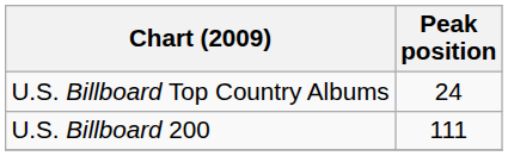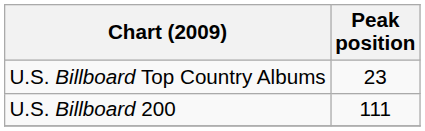 <table class="wikitable">
 <tr>
 <th>Chart (2009)</th>
 <th>Peak<br>position</th>
 </tr>
 <tr>
 <td>U.S. <em>Billboard</em> Top Country Albums</td>
-<td align="center">24</td>
+<td align="center">23</td>
 </tr>
 <tr>
 <td>U.S. <em>Billboard</em> 200</td>
 <td align="center">111</td>
 </tr>
 <tr>
 </tr>
 </table>
